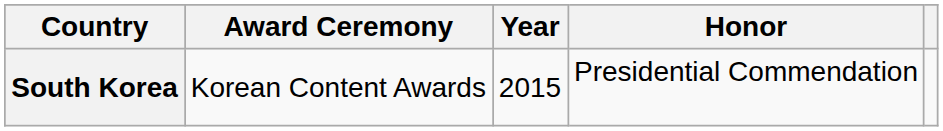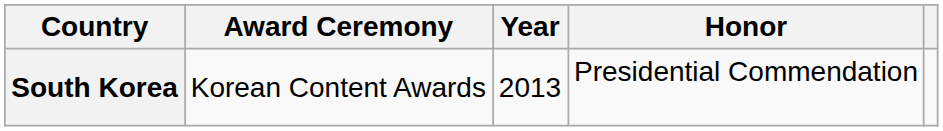 <table class="wikitable plainrowheaders sortable" style="margin-right: 0;">
 <tr>
 <th scope="col">Country</th>
 <th scope="col">Award Ceremony</th>
 <th scope="col">Year</th>
 <th scope="col">Honor</th>
 <th scope="col" class="unsortable"></th>
 </tr>
 <tr>
 <th scope="row">South Korea</th>
 <td>Korean Content Awards</td>
-<td style="text-align:center">2015</td>
+<td style="text-align:center">2013</td>
 <td>Presidential Commendation<br><br></td>
 <td></td>
 </tr>
 </table>
